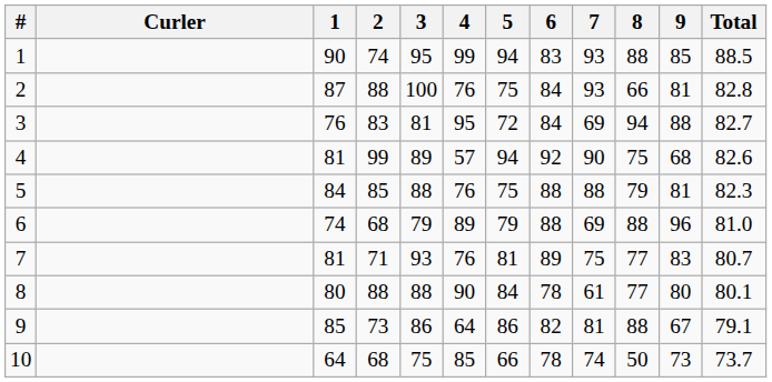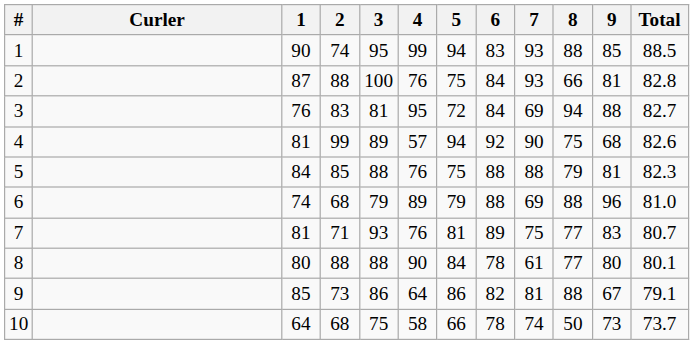 <table class="wikitable sortable" style="text-align:center">
 <tr>
 <th>#</th>
 <th width=200>Curler</th>
 <th width=25>1</th>
 <th width=25>2</th>
 <th width=25>3</th>
 <th width=25>4</th>
 <th width=25>5</th>
 <th width=25>6</th>
 <th width=25>7</th>
 <th width=25>8</th>
 <th width=25>9</th>
 <th width=40>Total</th>
 </tr>
 <tr>
 <td>1</td>
 <td align=left></td>
 <td>90</td>
 <td>74</td>
 <td>95</td>
 <td>99</td>
 <td>94</td>
 <td>83</td>
 <td>93</td>
 <td>88</td>
 <td>85</td>
 <td>88.5</td>
 </tr>
 <tr>
 <td>2</td>
 <td align=left></td>
 <td>87</td>
 <td>88</td>
 <td>100</td>
 <td>76</td>
 <td>75</td>
 <td>84</td>
 <td>93</td>
 <td>66</td>
 <td>81</td>
 <td>82.8</td>
 </tr>
 <tr>
 <td>3</td>
 <td align=left></td>
 <td>76</td>
 <td>83</td>
 <td>81</td>
 <td>95</td>
 <td>72</td>
 <td>84</td>
 <td>69</td>
 <td>94</td>
 <td>88</td>
 <td>82.7</td>
 </tr>
 <tr>
 <td>4</td>
 <td align=left></td>
 <td>81</td>
 <td>99</td>
 <td>89</td>
 <td>57</td>
 <td>94</td>
 <td>92</td>
 <td>90</td>
 <td>75</td>
 <td>68</td>
 <td>82.6</td>
 </tr>
 <tr>
 <td>5</td>
 <td align=left></td>
 <td>84</td>
 <td>85</td>
 <td>88</td>
 <td>76</td>
 <td>75</td>
 <td>88</td>
 <td>88</td>
 <td>79</td>
 <td>81</td>
 <td>82.3</td>
 </tr>
 <tr>
 <td>6</td>
 <td align=left></td>
 <td>74</td>
 <td>68</td>
 <td>79</td>
 <td>89</td>
 <td>79</td>
 <td>88</td>
 <td>69</td>
 <td>88</td>
 <td>96</td>
 <td>81.0</td>
 </tr>
 <tr>
 <td>7</td>
 <td align=left></td>
 <td>81</td>
 <td>71</td>
 <td>93</td>
 <td>76</td>
 <td>81</td>
 <td>89</td>
 <td>75</td>
 <td>77</td>
 <td>83</td>
 <td>80.7</td>
 </tr>
 <tr>
 <td>8</td>
 <td align=left></td>
 <td>80</td>
 <td>88</td>
 <td>88</td>
 <td>90</td>
 <td>84</td>
 <td>78</td>
 <td>61</td>
 <td>77</td>
 <td>80</td>
 <td>80.1</td>
 </tr>
 <tr>
 <td>9</td>
 <td align=left></td>
 <td>85</td>
 <td>73</td>
 <td>86</td>
 <td>64</td>
 <td>86</td>
 <td>82</td>
 <td>81</td>
 <td>88</td>
 <td>67</td>
 <td>79.1</td>
 </tr>
 <tr>
 <td>10</td>
 <td align=left></td>
 <td>64</td>
 <td>68</td>
 <td>75</td>
-<td>85</td>
+<td>58</td>
 <td>66</td>
 <td>78</td>
 <td>74</td>
 <td>50</td>
 <td>73</td>
 <td>73.7</td>
 </tr>
 </table>
